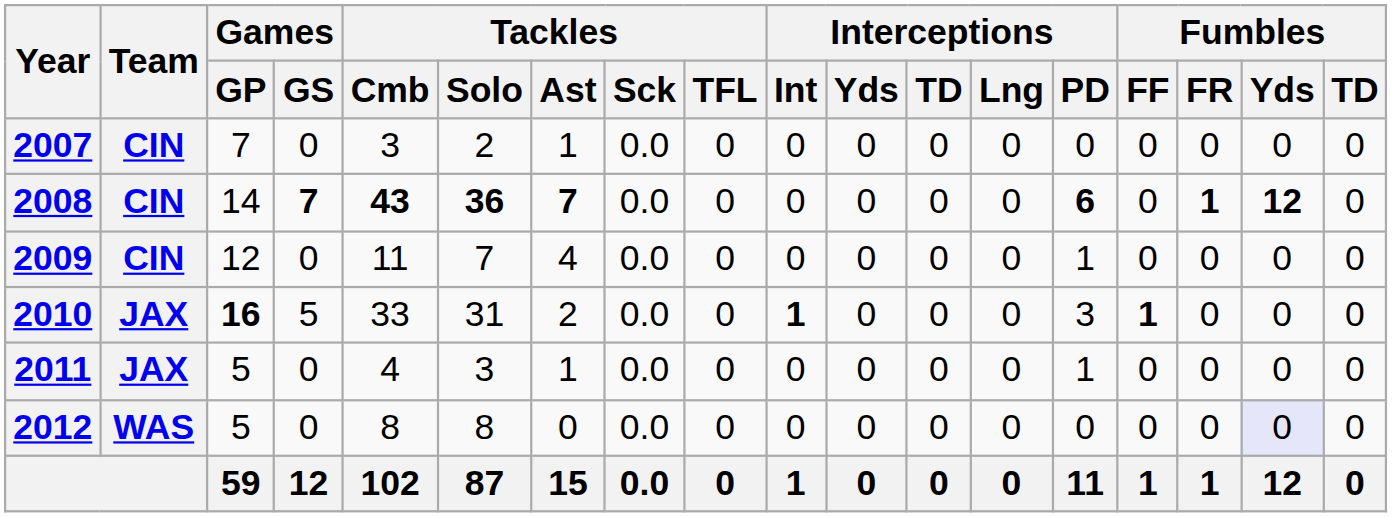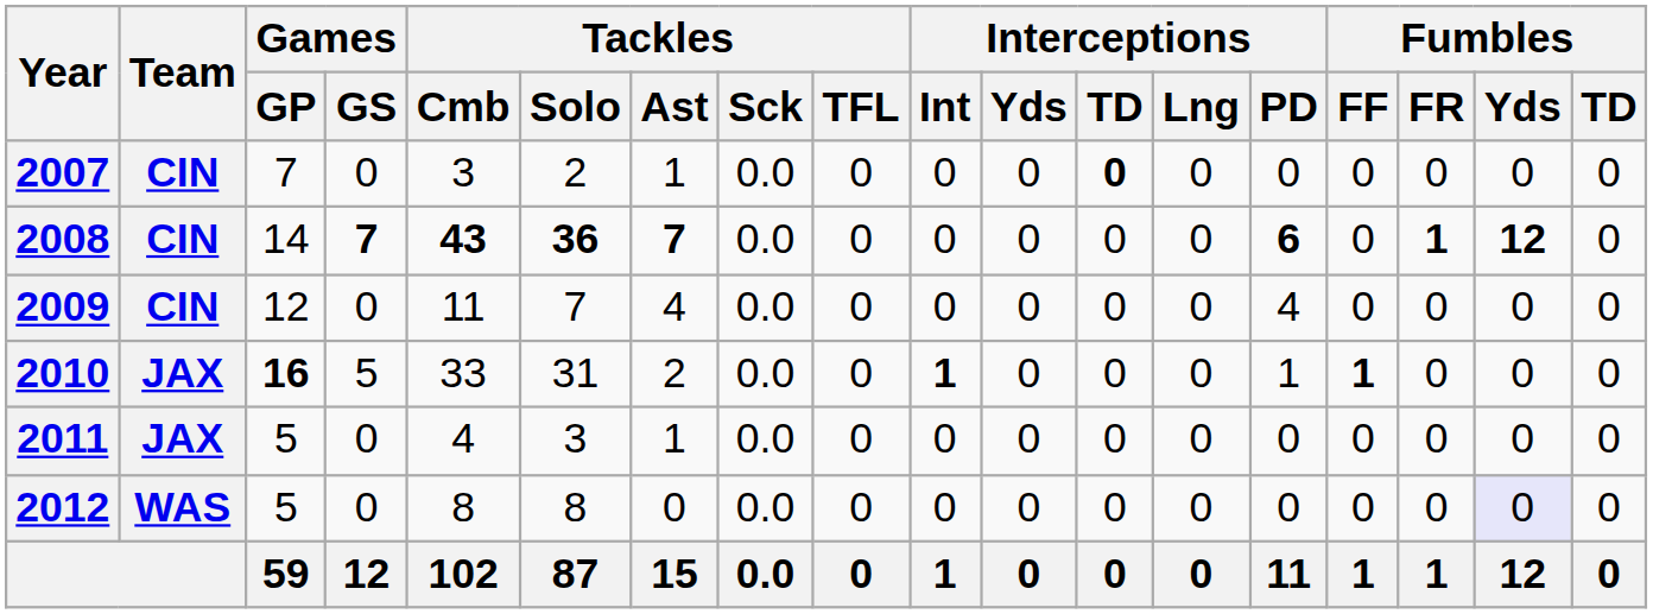 <table class="wikitable" style="text-align:center">
 <tr>
 <th rowspan="2">Year</th>
 <th rowspan="2">Team</th>
 <th colspan="2">Games</th>
 <th colspan="5">Tackles</th>
 <th colspan="5">Interceptions</th>
 <th colspan="4">Fumbles</th>
 </tr>
 <tr>
 <th>GP</th>
 <th>GS</th>
 <th>Cmb</th>
 <th>Solo</th>
 <th>Ast</th>
 <th>Sck</th>
 <th>TFL</th>
 <th>Int</th>
 <th>Yds</th>
 <th>TD</th>
 <th>Lng</th>
 <th>PD</th>
 <th>FF</th>
 <th>FR</th>
 <th>Yds</th>
 <th>TD</th>
 </tr>
 <tr>
 <th><a href='#'>2007</a></th>
 <th><a href='#'>CIN</a></th>
 <td>7</td>
 <td>0</td>
 <td>3</td>
 <td>2</td>
 <td>1</td>
 <td>0.0</td>
 <td>0</td>
 <td>0</td>
 <td>0</td>
-<td>0</td>
+<td><strong>0</strong></td>
 <td>0</td>
 <td>0</td>
 <td>0</td>
 <td>0</td>
 <td>0</td>
 <td>0</td>
 </tr>
 <tr>
 <th><a href='#'>2008</a></th>
 <th><a href='#'>CIN</a></th>
 <td>14</td>
 <td><strong>7</strong></td>
 <td><strong>43</strong></td>
 <td><strong>36</strong></td>
 <td><strong>7</strong></td>
 <td>0.0</td>
 <td>0</td>
 <td>0</td>
 <td>0</td>
 <td>0</td>
 <td>0</td>
 <td><strong>6</strong></td>
 <td>0</td>
 <td><strong>1</strong></td>
 <td><strong>12</strong></td>
 <td>0</td>
 </tr>
 <tr>
 <th><a href='#'>2009</a></th>
 <th><a href='#'>CIN</a></th>
 <td>12</td>
 <td>0</td>
 <td>11</td>
 <td>7</td>
 <td>4</td>
 <td>0.0</td>
 <td>0</td>
 <td>0</td>
 <td>0</td>
 <td>0</td>
 <td>0</td>
-<td>1</td>
+<td>4</td>
 <td>0</td>
 <td>0</td>
 <td>0</td>
 <td>0</td>
 </tr>
 <tr>
 <th><a href='#'>2010</a></th>
 <th><a href='#'>JAX</a></th>
 <td><strong>16</strong></td>
 <td>5</td>
 <td>33</td>
 <td>31</td>
 <td>2</td>
 <td>0.0</td>
 <td>0</td>
 <td><strong>1</strong></td>
 <td>0</td>
 <td>0</td>
 <td>0</td>
-<td>3</td>
+<td>1</td>
 <td><strong>1</strong></td>
 <td>0</td>
 <td>0</td>
 <td>0</td>
 </tr>
 <tr>
 <th><a href='#'>2011</a></th>
 <th><a href='#'>JAX</a></th>
 <td>5</td>
 <td>0</td>
 <td>4</td>
 <td>3</td>
 <td>1</td>
 <td>0.0</td>
 <td>0</td>
 <td>0</td>
 <td>0</td>
 <td>0</td>
 <td>0</td>
-<td>1</td>
+<td>0</td>
 <td>0</td>
 <td>0</td>
 <td>0</td>
 <td>0</td>
 </tr>
 <tr>
 <th><a href='#'>2012</a></th>
 <th><a href='#'>WAS</a></th>
 <td>5</td>
 <td>0</td>
 <td>8</td>
 <td>8</td>
 <td>0</td>
 <td>0.0</td>
 <td>0</td>
 <td>0</td>
 <td>0</td>
 <td>0</td>
 <td>0</td>
 <td>0</td>
 <td>0</td>
 <td>0</td>
 <td style="background: lavender;">0</td>
 <td>0</td>
 </tr>
 <tr>
 <th colspan="2"></th>
 <th>59</th>
 <th>12</th>
 <th>102</th>
 <th>87</th>
 <th>15</th>
 <th>0.0</th>
 <th>0</th>
 <th>1</th>
 <th>0</th>
 <th>0</th>
 <th>0</th>
 <th>11</th>
 <th>1</th>
 <th>1</th>
 <th>12</th>
 <th>0</th>
 </tr>
 </table>
